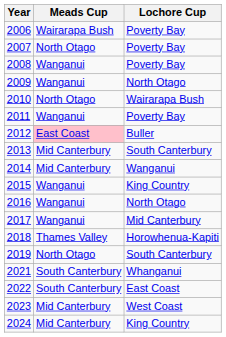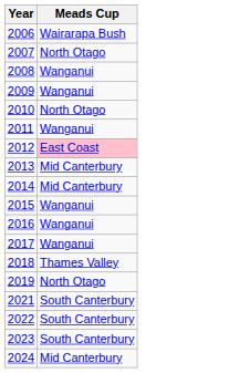 <table class = "wikitable sortable" | border="1" cellpadding="0" style="border-collapse:collapse; font-size:100%">
 <tr>
 <th>Year</th>
 <th>Meads Cup</th>
-<th>Lochore Cup</th>
 </tr>
 <tr>
 <td><a href='#'>2006</a></td>
 <td><a href='#'>Wairarapa Bush</a></td>
-<td><a href='#'>Poverty Bay</a></td>
 </tr>
 <tr>
 <td><a href='#'>2007</a></td>
 <td><a href='#'>North Otago</a></td>
-<td><a href='#'>Poverty Bay</a></td>
 </tr>
 <tr>
 <td><a href='#'>2008</a></td>
 <td><a href='#'>Wanganui</a></td>
-<td><a href='#'>Poverty Bay</a></td>
 </tr>
 <tr>
 <td><a href='#'>2009</a></td>
 <td><a href='#'>Wanganui</a></td>
-<td><a href='#'>North Otago</a></td>
 </tr>
 <tr>
 <td><a href='#'>2010</a></td>
 <td><a href='#'>North Otago</a></td>
-<td><a href='#'>Wairarapa Bush</a></td>
 </tr>
 <tr>
 <td><a href='#'>2011</a></td>
 <td><a href='#'>Wanganui</a></td>
-<td><a href='#'>Poverty Bay</a></td>
 </tr>
 <tr>
 <td><a href='#'>2012</a></td>
 <td style="background: pink;"><a href='#'>East Coast</a></td>
-<td><a href='#'>Buller</a></td>
 </tr>
 <tr>
 <td><a href='#'>2013</a></td>
 <td><a href='#'>Mid Canterbury</a></td>
-<td><a href='#'>South Canterbury</a></td>
 </tr>
 <tr>
 <td><a href='#'>2014</a></td>
 <td><a href='#'>Mid Canterbury</a></td>
-<td><a href='#'>Wanganui</a></td>
 </tr>
 <tr>
 <td><a href='#'>2015</a></td>
 <td><a href='#'>Wanganui</a></td>
-<td><a href='#'>King Country</a></td>
 </tr>
 <tr>
 <td><a href='#'>2016</a></td>
 <td><a href='#'>Wanganui</a></td>
-<td><a href='#'>North Otago</a></td>
 </tr>
 <tr>
 <td><a href='#'>2017</a></td>
 <td><a href='#'>Wanganui</a></td>
-<td><a href='#'>Mid Canterbury</a></td>
 </tr>
 <tr>
 <td><a href='#'>2018</a></td>
 <td><a href='#'>Thames Valley</a></td>
-<td><a href='#'>Horowhenua-Kapiti</a></td>
 </tr>
 <tr>
 <td><a href='#'>2019</a></td>
 <td><a href='#'>North Otago</a></td>
-<td><a href='#'>South Canterbury</a></td>
 </tr>
 <tr>
 <td><a href='#'>2021</a></td>
 <td><a href='#'>South Canterbury</a></td>
-<td><a href='#'>Whanganui</a></td>
 </tr>
 <tr>
 <td><a href='#'>2022</a></td>
 <td><a href='#'>South Canterbury</a></td>
-<td><a href='#'>East Coast</a></td>
 </tr>
 <tr>
 <td><a href='#'>2023</a></td>
-<td><a href='#'>Mid Canterbury</a></td>
-<td><a href='#'>West Coast</a></td>
+<td><a href='#'>South Canterbury</a></td>
 </tr>
 <tr>
 <td><a href='#'>2024</a></td>
 <td><a href='#'>Mid Canterbury</a></td>
-<td><a href='#'>King Country</a></td>
 </tr>
 </table>
